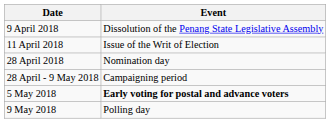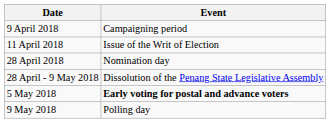 <table class="wikitable">
 <tr>
 <th>Date</th>
 <th>Event</th>
 </tr>
 <tr>
 <td>9 April 2018</td>
-<td>Dissolution of the <a href='#'>Penang State Legislative Assembly</a></td>
+<td>Campaigning period</td>
 </tr>
 <tr>
 <td>11 April 2018</td>
 <td>Issue of the Writ of Election</td>
 </tr>
 <tr>
 <td>28 April 2018</td>
 <td>Nomination day</td>
 </tr>
 <tr>
 <td>28 April - 9 May 2018</td>
-<td>Campaigning period</td>
+<td>Dissolution of the <a href='#'>Penang State Legislative Assembly</a></td>
 </tr>
 <tr>
 <td>5 May 2018</td>
 <td><strong>Early voting for postal and advance voters</strong></td>
 </tr>
 <tr>
 <td>9 May 2018</td>
 <td>Polling day</td>
 </tr>
 </table>
